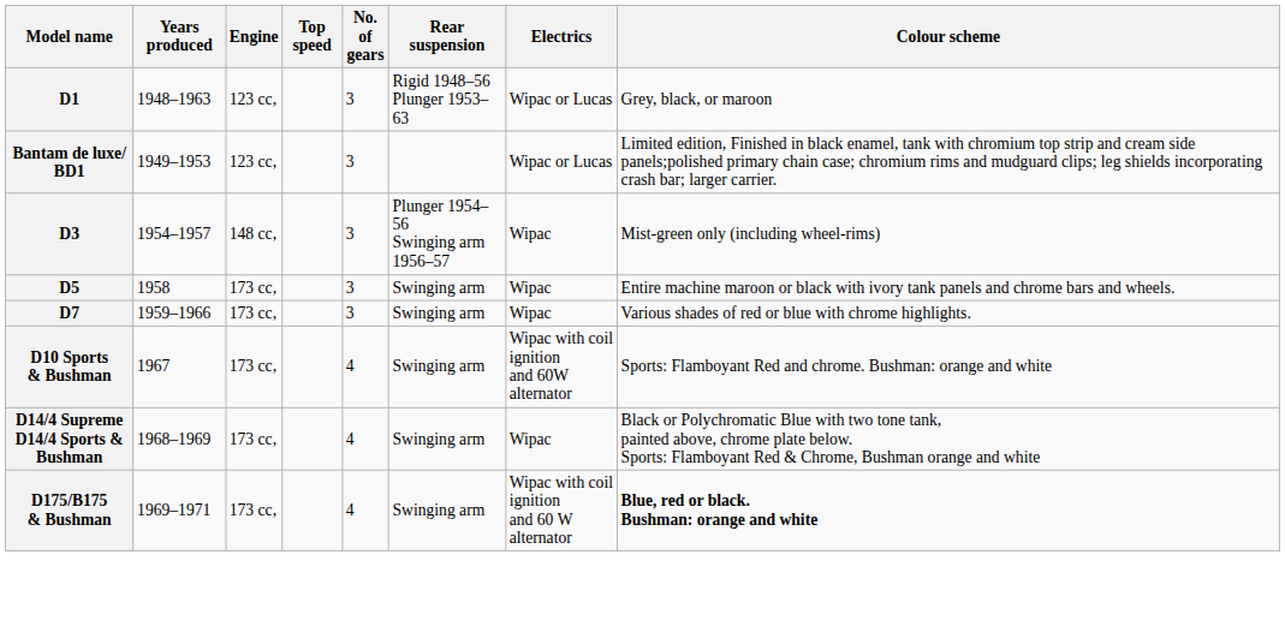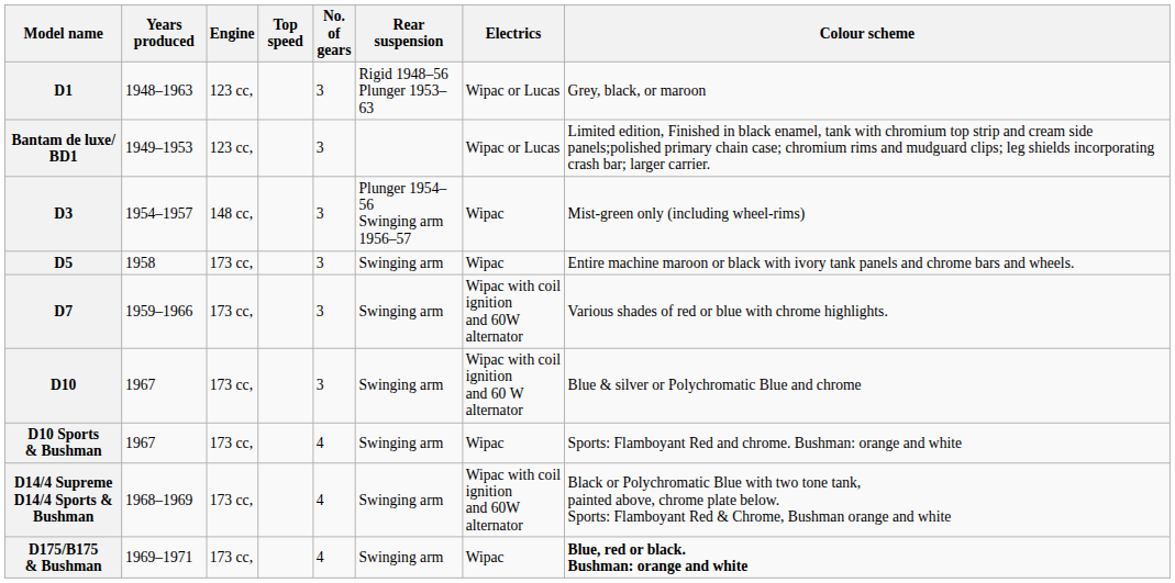 <table class="wikitable">
 <tr>
 <th>Model name</th>
 <th>Years produced</th>
 <th>Engine</th>
 <th>Top speed</th>
 <th>No. of<br>gears</th>
 <th>Rear<br>suspension</th>
 <th>Electrics</th>
 <th>Colour scheme</th>
 </tr>
 <tr>
 <th>D1</th>
 <td>1948–1963</td>
 <td>123 cc, </td>
 <td></td>
 <td>3</td>
 <td>Rigid 1948–56<br>Plunger 1953–63</td>
 <td>Wipac or Lucas</td>
 <td>Grey, black, or maroon</td>
 </tr>
 <tr>
 <th>Bantam de luxe/ BD1</th>
 <td>1949–1953</td>
 <td>123 cc, </td>
 <td></td>
 <td>3</td>
 <td></td>
 <td>Wipac or Lucas</td>
 <td>Limited edition, Finished in black enamel, tank with chromium top strip and cream side panels;polished primary chain case; chromium rims and mudguard clips; leg shields incorporating crash bar; larger carrier.</td>
 </tr>
 <tr>
 <th>D3</th>
 <td>1954–1957</td>
 <td>148 cc, </td>
 <td></td>
 <td>3</td>
 <td>Plunger 1954–56<br>Swinging arm 1956–57</td>
 <td>Wipac</td>
 <td>Mist-green only (including wheel-rims)</td>
 </tr>
 <tr>
 <th>D5</th>
 <td>1958</td>
 <td>173 cc, </td>
 <td></td>
 <td>3</td>
 <td>Swinging arm</td>
 <td>Wipac</td>
 <td>Entire machine maroon or black with ivory tank panels and chrome bars and wheels.</td>
 </tr>
 <tr>
 <th>D7</th>
 <td>1959–1966</td>
 <td>173 cc, </td>
 <td></td>
 <td>3</td>
 <td>Swinging arm</td>
-<td>Wipac</td>
+<td>Wipac with coil ignition<br>and 60W alternator</td>
 <td>Various shades of red or blue with chrome highlights.</td>
+</tr>
+<tr>
+<th>D10</th>
+<td>1967</td>
+<td>173 cc, </td>
+<td></td>
+<td>3</td>
+<td>Swinging arm</td>
+<td>Wipac with coil ignition<br>and 60 W alternator</td>
+<td>Blue & silver or Polychromatic Blue and chrome</td>
 </tr>
 <tr>
 <th>D10 Sports<br>& Bushman</th>
 <td>1967</td>
 <td>173 cc, </td>
 <td></td>
 <td>4</td>
 <td>Swinging arm</td>
-<td>Wipac with coil ignition<br>and 60W alternator</td>
+<td>Wipac</td>
 <td>Sports: Flamboyant Red and chrome. Bushman: orange and white</td>
 </tr>
 <tr>
 <th>D14/4 Supreme<br>D14/4 Sports & Bushman</th>
 <td>1968–1969</td>
 <td>173 cc, </td>
 <td></td>
 <td>4</td>
 <td>Swinging arm</td>
-<td>Wipac</td>
+<td>Wipac with coil ignition<br>and 60W alternator</td>
 <td>Black or Polychromatic Blue with two tone tank,<br>painted above, chrome plate below.<br>Sports: Flamboyant Red & Chrome, Bushman orange and white</td>
 </tr>
 <tr>
 <th>D175/B175<br>& Bushman</th>
 <td>1969–1971</td>
 <td>173 cc, </td>
 <td></td>
 <td>4</td>
 <td>Swinging arm</td>
-<td>Wipac with coil ignition<br>and 60 W alternator</td>
+<td>Wipac</td>
 <td><strong>Blue, red or black.<br>Bushman: orange and white</strong></td>
 </tr>
 </table>
